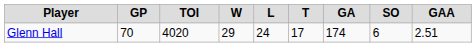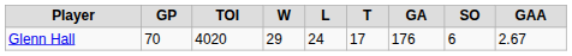 <table class="wikitable" border="1" style="width:50%;">
 <tr style="text-align:center; background:#ddd;">
 <td><strong>Player</strong></td>
 <td><strong>GP</strong></td>
 <td><strong>TOI</strong></td>
 <td><strong>W</strong></td>
 <td><strong>L</strong></td>
 <td><strong>T</strong></td>
 <td><strong>GA</strong></td>
 <td><strong>SO</strong></td>
 <td><strong>GAA</strong></td>
 </tr>
 <tr>
 <td><a href='#'>Glenn Hall</a></td>
 <td>70</td>
 <td>4020</td>
 <td>29</td>
 <td>24</td>
 <td>17</td>
-<td>174</td>
+<td>176</td>
 <td>6</td>
-<td>2.51</td>
+<td>2.67</td>
 </tr>
 </table>
